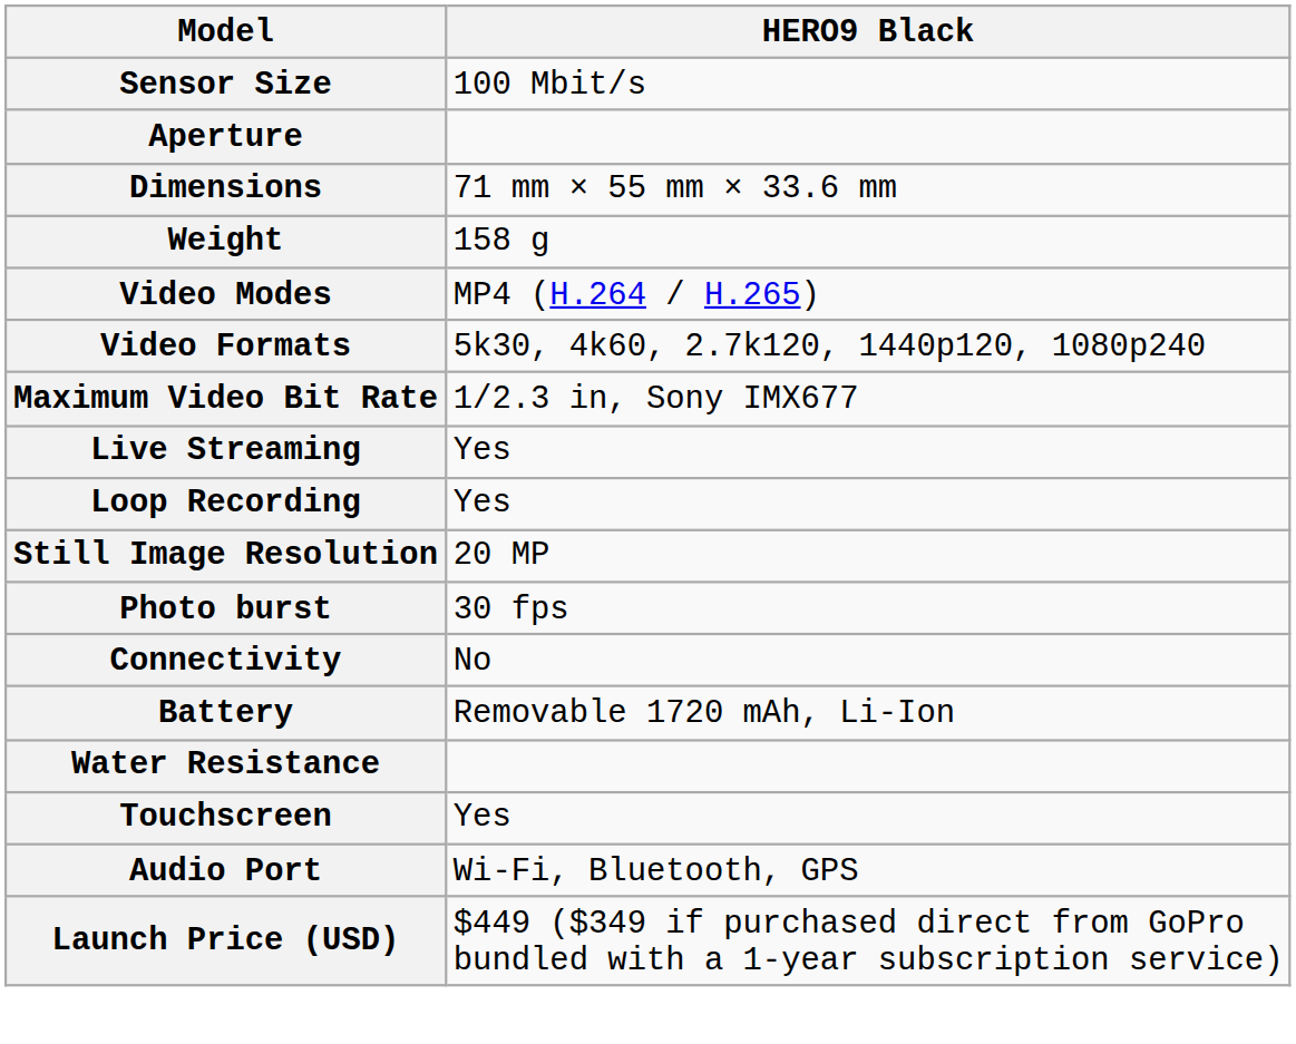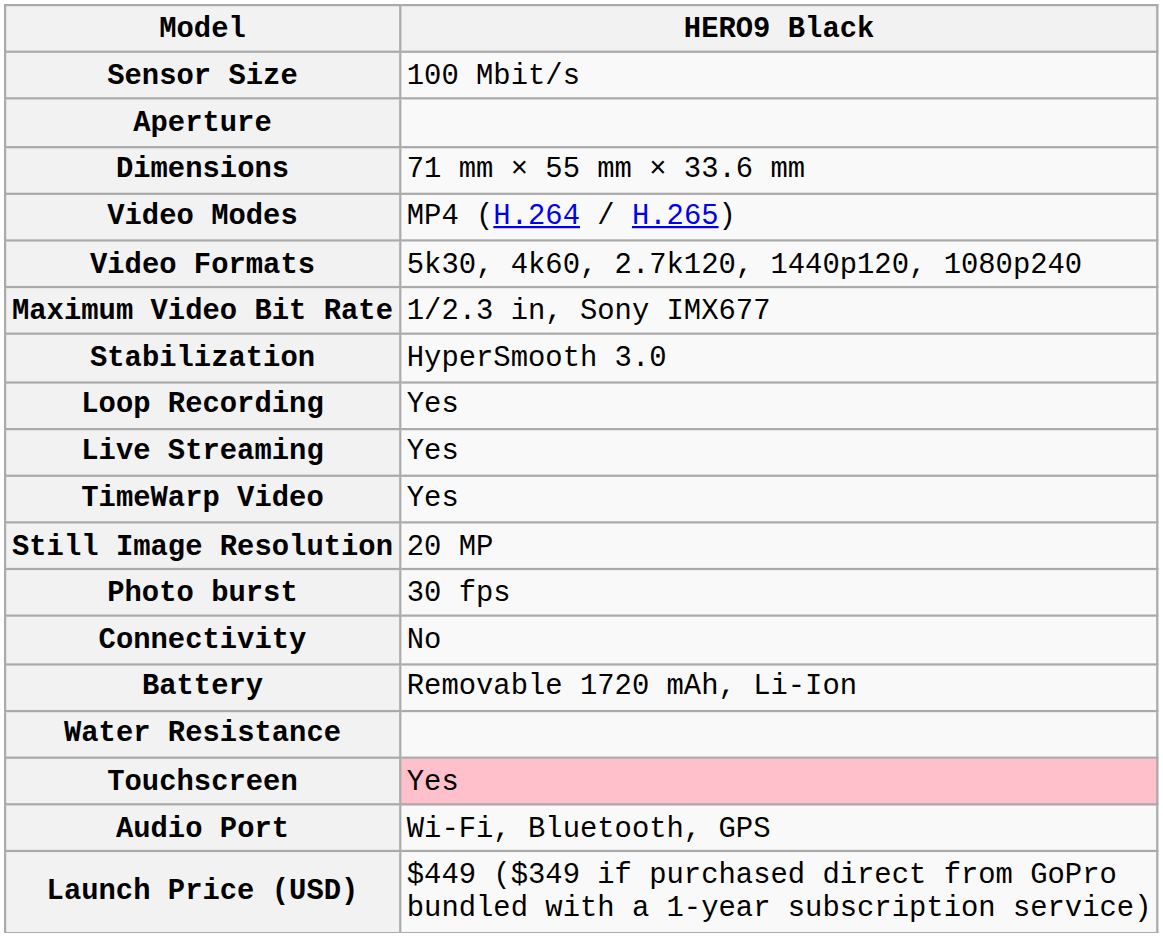 <table class="wikitable">
 <tr>
 <th>Model</th>
 <th>HERO9 Black</th>
 </tr>
 <tr>
 <th>Sensor Size</th>
 <td>100 Mbit/s</td>
 </tr>
 <tr>
 <th>Aperture</th>
 <td></td>
 </tr>
 <tr>
 <th>Dimensions</th>
 <td>71 mm × 55 mm × 33.6 mm</td>
 </tr>
 <tr>
-<th>Weight</th>
-<td>158 g</td>
-</tr>
-<tr>
 <th>Video Modes</th>
 <td>MP4 (<a href='#'>H.264</a> / <a href='#'>H.265</a>)</td>
 </tr>
 <tr>
 <th>Video Formats</th>
 <td>5k30, 4k60, 2.7k120, 1440p120, 1080p240</td>
 </tr>
 <tr>
 <th>Maximum Video Bit Rate</th>
 <td>1/2.3 in, Sony IMX677</td>
 </tr>
 <tr>
+<th>Stabilization</th>
+<td>HyperSmooth 3.0</td>
+</tr>
+<tr>
+<th>Loop Recording</th>
+<td>Yes</td>
+</tr>
+<tr>
 <th>Live Streaming</th>
 <td>Yes</td>
 </tr>
 <tr>
-<th>Loop Recording</th>
+<th>TimeWarp Video</th>
 <td>Yes</td>
 </tr>
 <tr>
 <th>Still Image Resolution</th>
 <td>20 MP</td>
 </tr>
 <tr>
 <th>Photo burst</th>
 <td>30 fps</td>
 </tr>
 <tr>
 <th>Connectivity</th>
 <td>No</td>
 </tr>
 <tr>
 <th>Battery</th>
 <td>Removable 1720 mAh, Li-Ion</td>
 </tr>
 <tr>
 <th>Water Resistance</th>
 <td></td>
 </tr>
 <tr>
 <th>Touchscreen</th>
-<td>Yes</td>
+<td style="background: pink;">Yes</td>
 </tr>
 <tr>
 <th>Audio Port</th>
 <td>Wi-Fi, Bluetooth, GPS</td>
 </tr>
 <tr>
 <th>Launch Price (USD)</th>
 <td>$449 ($349 if purchased direct from GoPro<br>bundled with a 1-year subscription service)</td>
 </tr>
 </table>
